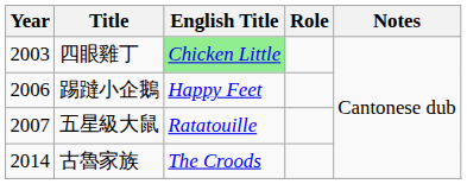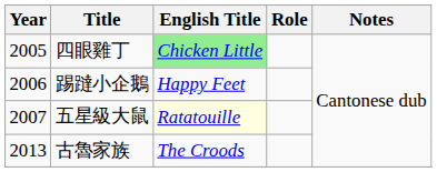 <table class="wikitable">
 <tr>
 <th>Year</th>
 <th width = "%8">Title</th>
 <th width = "%10">English Title</th>
 <th width = "%8">Role</th>
 <th width = "%8">Notes</th>
 </tr>
 <tr>
-<td>2003</td>
+<td>2005</td>
 <td>四眼雞丁</td>
 <td style="background: lightgreen;"><em><a href='#'>Chicken Little</a></em></td>
 <td></td>
 <td rowspan=4>Cantonese dub</td>
 </tr>
 <tr>
 <td>2006</td>
 <td>踢躂小企鵝</td>
 <td><em><a href='#'>Happy Feet</a></em></td>
 <td></td>
 </tr>
 <tr>
 <td>2007</td>
 <td>五星級大鼠</td>
-<td><em><a href='#'>Ratatouille</a></em></td>
+<td style="background: lightyellow;"><em><a href='#'>Ratatouille</a></em></td>
 <td></td>
 </tr>
 <tr>
-<td>2014</td>
+<td>2013</td>
 <td>古魯家族</td>
 <td><em><a href='#'>The Croods</a></em></td>
 <td></td>
 </tr>
 <tr>
 </tr>
 </table>
